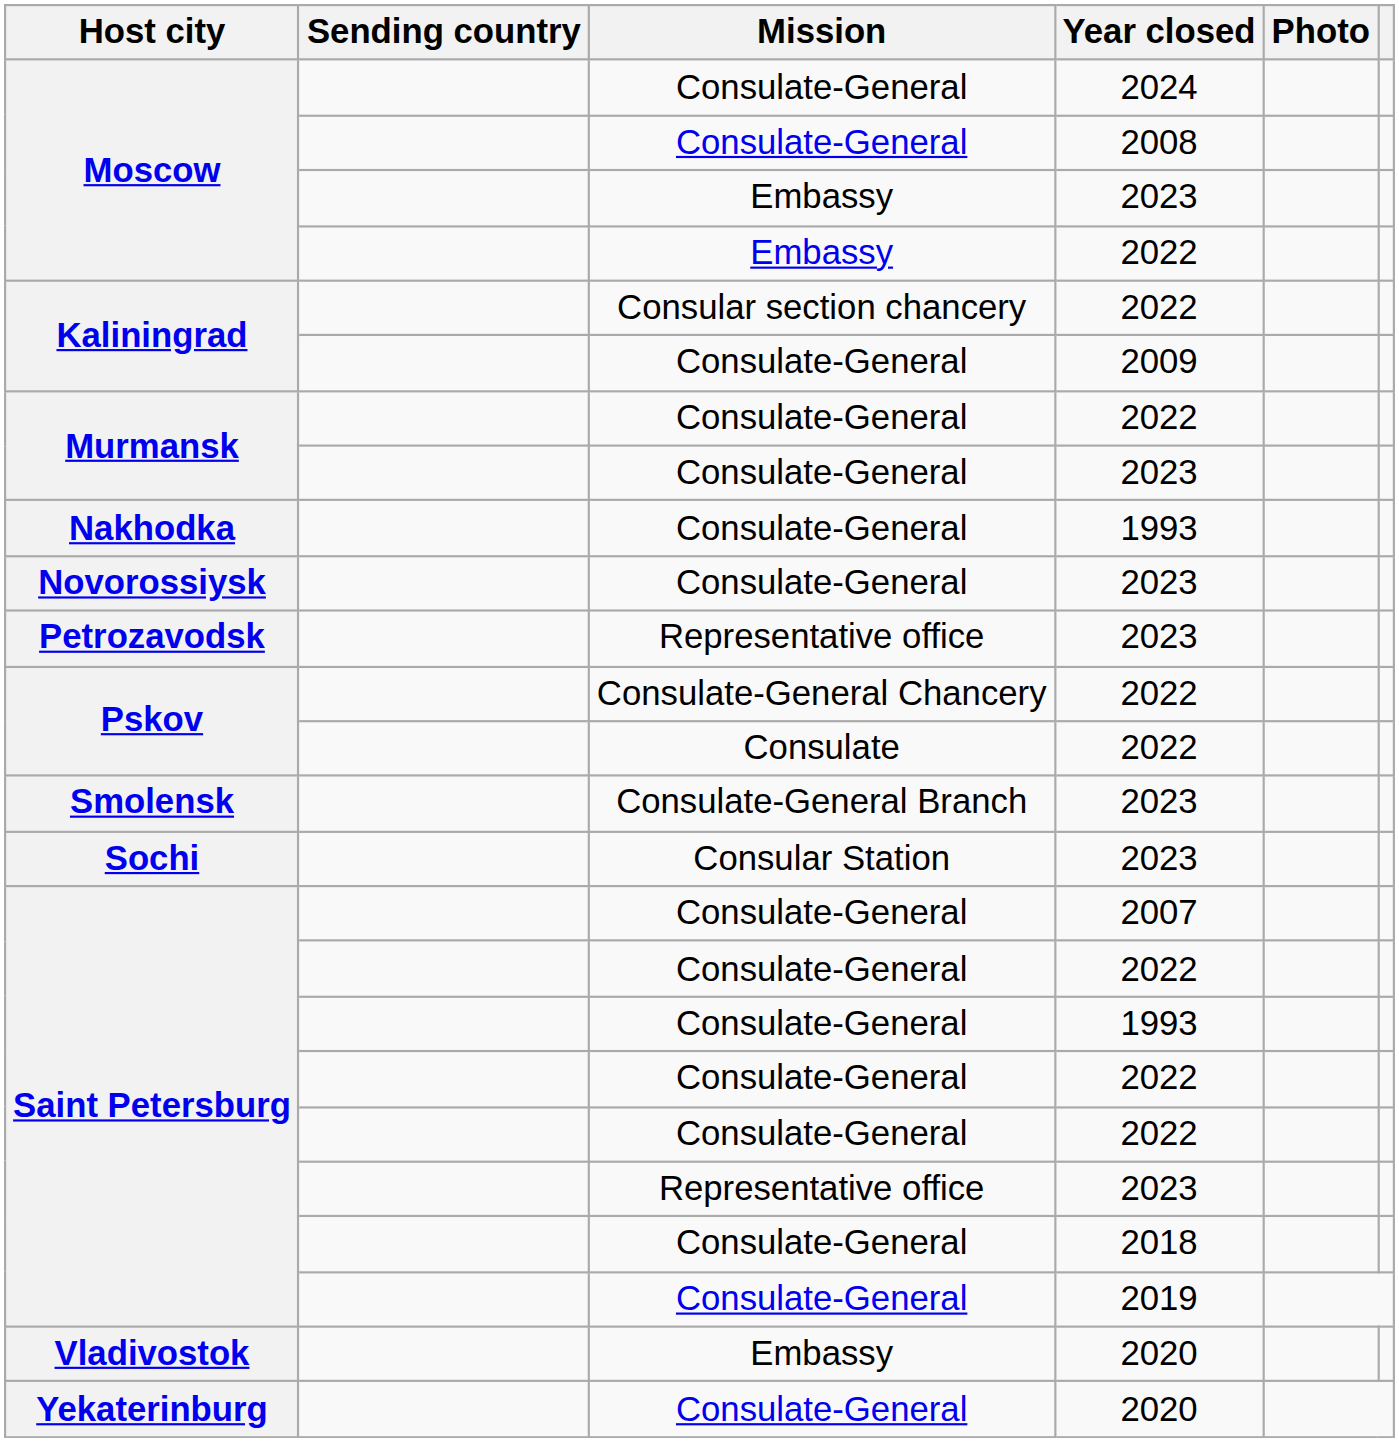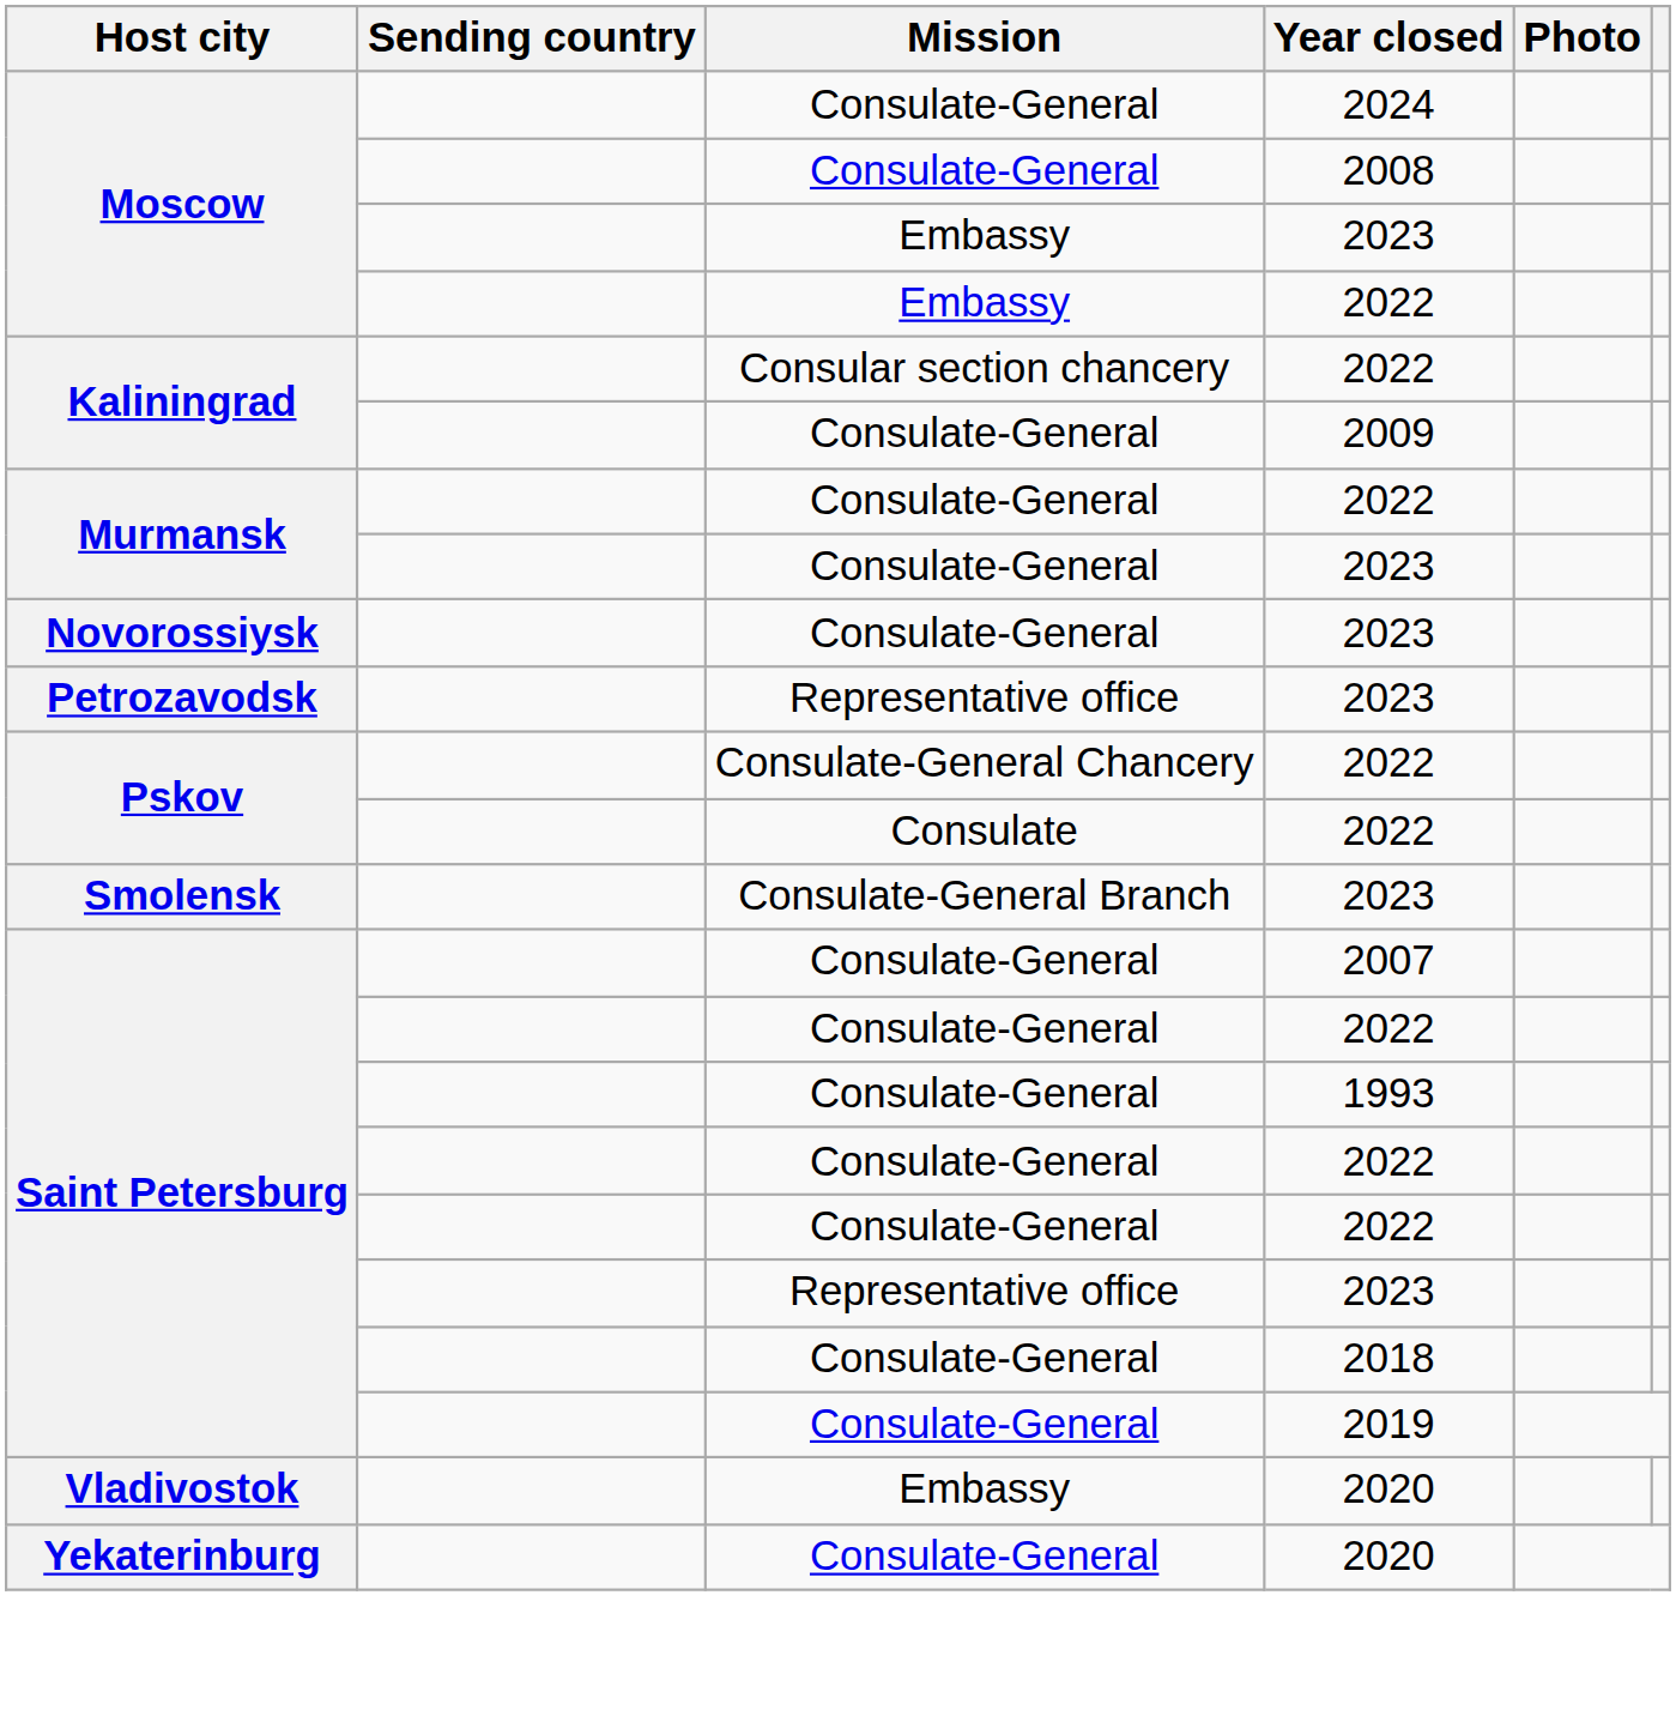 <table class="wikitable plainrowheaders">
 <tr>
 <th scope="col">Host city</th>
 <th scope="col">Sending country</th>
 <th scope="col">Mission</th>
 <th scope="col">Year closed</th>
 <th scope="col">Photo</th>
 <th scope="col"></th>
 </tr>
 <tr>
 <th rowspan="4"><a href='#'>Moscow</a></th>
 <td></td>
 <td style="text-align:center;">Consulate-General</td>
 <td style="text-align:center;">2024</td>
 <td></td>
 <td style="text-align:center;"></td>
 </tr>
 <tr>
 <td></td>
 <td style="text-align:center;"><a href='#'>Consulate-General</a></td>
 <td style="text-align:center;">2008</td>
 <td></td>
 <td style="text-align:center;"></td>
 </tr>
 <tr>
 <td></td>
 <td style="text-align:center;">Embassy</td>
 <td style="text-align:center;">2023</td>
 <td></td>
 <td style="text-align:center;"></td>
 </tr>
 <tr>
 <td></td>
 <td style="text-align:center;"><a href='#'>Embassy</a></td>
 <td style="text-align:center;">2022</td>
 <td></td>
 <td style="text-align:center;"></td>
 </tr>
 <tr>
 <th rowspan="2"><a href='#'>Kaliningrad</a></th>
 <td></td>
 <td style="text-align:center;">Consular section chancery</td>
 <td style="text-align:center;">2022</td>
 <td></td>
 <td style="text-align:center;"></td>
 </tr>
 <tr>
 <td></td>
 <td style="text-align:center;">Consulate-General</td>
 <td style="text-align:center;">2009</td>
 <td></td>
 <td style="text-align:center;"></td>
 </tr>
 <tr>
 <th rowspan="2"><a href='#'>Murmansk</a></th>
 <td></td>
 <td style="text-align:center;">Consulate-General</td>
 <td style="text-align:center;">2022</td>
 <td></td>
 <td style="text-align:center;"></td>
 </tr>
 <tr>
 <td></td>
 <td style="text-align:center;">Consulate-General</td>
 <td style="text-align:center;">2023</td>
 <td></td>
 <td style="text-align:center;"></td>
 </tr>
 <tr>
-<th rowspan="1"><a href='#'>Nakhodka</a></th>
-<td></td>
-<td style="text-align:center;">Consulate-General</td>
-<td style="text-align:center;">1993</td>
-<td></td>
-<td style="text-align:center;"></td>
-</tr>
-<tr>
 <th rowspan="1"><a href='#'>Novorossiysk</a></th>
 <td></td>
 <td style="text-align:center;">Consulate-General</td>
 <td style="text-align:center;">2023</td>
 <td></td>
 <td style="text-align:center;"></td>
 </tr>
 <tr>
 <th rowspan="1"><a href='#'>Petrozavodsk</a></th>
 <td></td>
 <td style="text-align:center;">Representative office</td>
 <td style="text-align:center;">2023</td>
 <td></td>
 <td style="text-align:center;"></td>
 </tr>
 <tr>
 <th rowspan="2"><a href='#'>Pskov</a></th>
 <td></td>
 <td style="text-align:center;">Consulate-General Chancery</td>
 <td style="text-align:center;">2022</td>
 <td></td>
 <td style="text-align:center;"></td>
 </tr>
 <tr>
 <td></td>
 <td style="text-align:center;">Consulate</td>
 <td style="text-align:center;">2022</td>
 <td></td>
 <td style="text-align:center;"></td>
 </tr>
 <tr>
 <th rowspan="1"><a href='#'>Smolensk</a></th>
 <td></td>
 <td style="text-align:center;">Consulate-General Branch</td>
-<td style="text-align:center;">2023</td>
-<td></td>
-<td style="text-align:center;"></td>
-</tr>
-<tr>
-<th rowspan="1"><a href='#'>Sochi</a></th>
-<td></td>
-<td style="text-align:center;">Consular Station</td>
 <td style="text-align:center;">2023</td>
 <td></td>
 <td style="text-align:center;"></td>
 </tr>
 <tr>
 <th rowspan="8"><a href='#'>Saint Petersburg</a></th>
 <td></td>
 <td style="text-align:center;">Consulate-General</td>
 <td style="text-align:center;">2007</td>
 <td></td>
 <td style="text-align:center;"></td>
 </tr>
 <tr>
 <td></td>
 <td style="text-align:center;">Consulate-General</td>
 <td style="text-align:center;">2022</td>
 <td></td>
 <td style="text-align:center;"></td>
 </tr>
 <tr>
 <td></td>
 <td style="text-align:center;">Consulate-General</td>
 <td style="text-align:center;">1993</td>
 <td></td>
 <td style="text-align:center;"></td>
 </tr>
 <tr>
 <td></td>
 <td style="text-align:center;">Consulate-General</td>
 <td style="text-align:center;">2022</td>
 <td></td>
 <td style="text-align:center;"></td>
 </tr>
 <tr>
 <td></td>
 <td style="text-align:center;">Consulate-General</td>
 <td style="text-align:center;">2022</td>
 <td></td>
 <td style="text-align:center;"></td>
 </tr>
 <tr>
 <td></td>
 <td style="text-align:center;">Representative office</td>
 <td style="text-align:center;">2023</td>
 <td></td>
 <td style="text-align:center;"></td>
 </tr>
 <tr>
 <td></td>
 <td style="text-align:center;">Consulate-General</td>
 <td style="text-align:center;">2018</td>
 <td></td>
 <td style="text-align:center;"></td>
 </tr>
 <tr>
 <td></td>
 <td style="text-align:center;"><a href='#'>Consulate-General</a></td>
 <td style="text-align:center;">2019 </td>
 </tr>
 <tr>
 <th rowspan="1"><a href='#'>Vladivostok</a></th>
 <td></td>
 <td style="text-align:center;">Embassy</td>
 <td style="text-align:center;">2020 </td>
 <td></td>
 <td style="text-align:center;"></td>
 </tr>
 <tr>
 <th rowspan="1"><a href='#'>Yekaterinburg</a></th>
 <td></td>
 <td style="text-align:center;"><a href='#'>Consulate-General</a></td>
 <td style="text-align:center;">2020 </td>
 </tr>
 </table>
